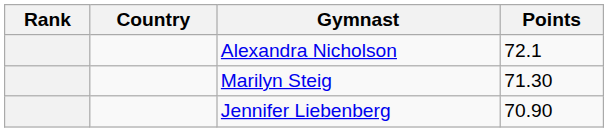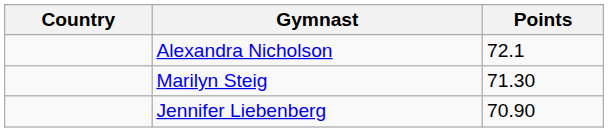 <table class="wikitable" width=500>
 <tr bgcolor="#efefef">
-<th>Rank</th>
 <th>Country</th>
 <th>Gymnast</th>
 <th>Points</th>
 </tr>
 <tr>
-<th></th>
 <td></td>
 <td><a href='#'>Alexandra Nicholson</a></td>
 <td>72.1</td>
 </tr>
 <tr>
-<th></th>
 <td></td>
 <td><a href='#'>Marilyn Steig</a></td>
 <td>71.30</td>
 </tr>
 <tr>
-<th></th>
 <td></td>
 <td><a href='#'>Jennifer Liebenberg</a></td>
 <td>70.90</td>
 </tr>
 </table>
